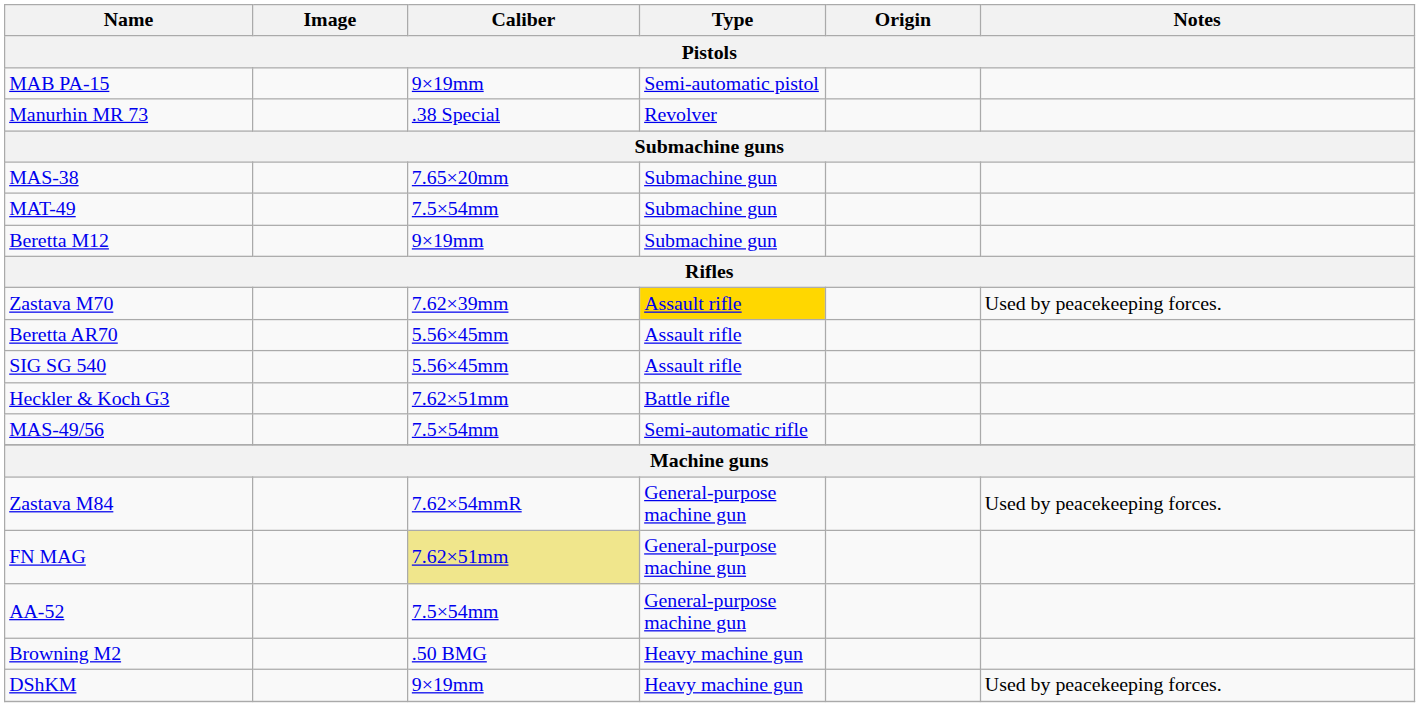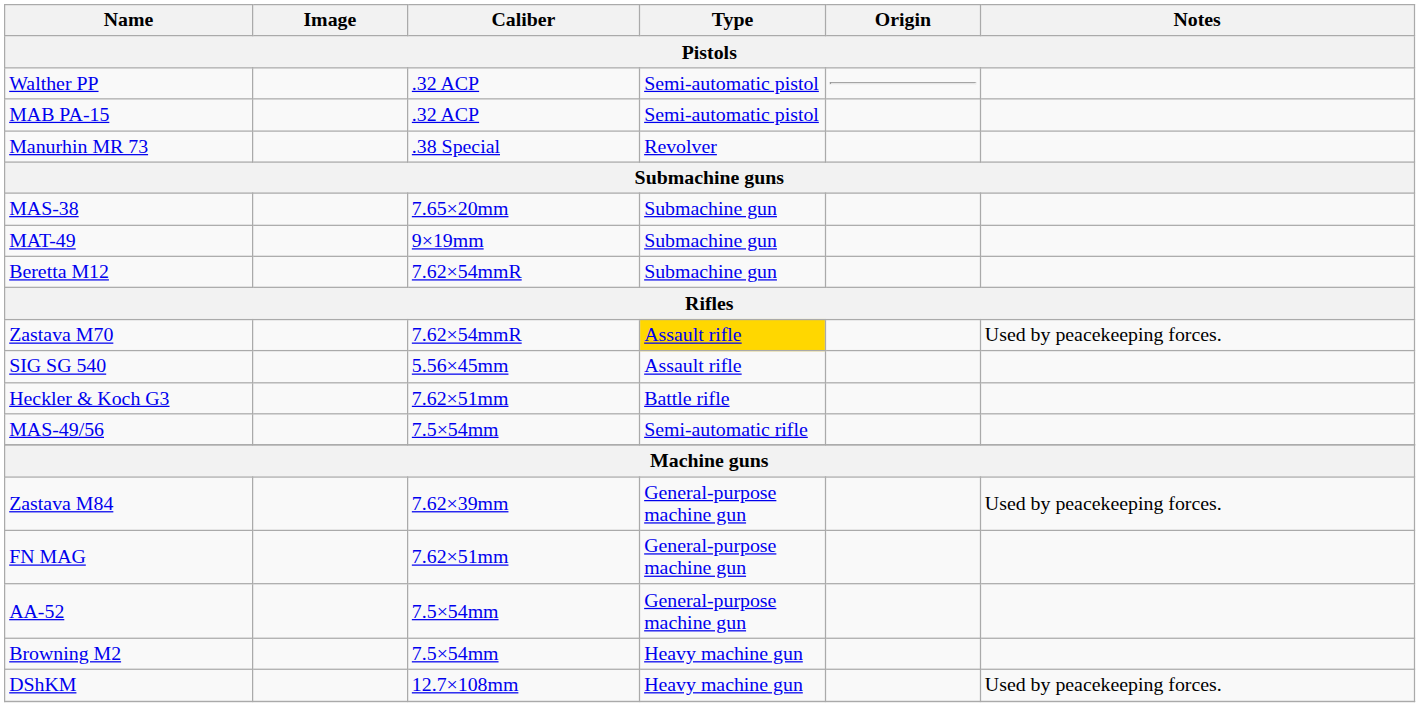 <table class="wikitable" style="width:90%;">
 <tr>
 <th width=16%>Name</th>
 <th width=10%>Image</th>
 <th width=15%>Caliber</th>
 <th width=12%>Type</th>
 <th width=10%>Origin</th>
 <th width=28%>Notes</th>
 </tr>
 <tr>
 <th colspan="6">Pistols</th>
 </tr>
 <tr>
+<td><a href='#'>Walther PP</a></td>
+<td></td>
+<td><a href='#'>.32 ACP</a></td>
+<td><a href='#'>Semi-automatic pistol</a></td>
+<td><hr></td>
+<td></td>
+</tr>
+<tr>
 <td><a href='#'>MAB PA-15</a></td>
 <td></td>
-<td><a href='#'>9×19mm</a></td>
+<td><a href='#'>.32 ACP</a></td>
 <td><a href='#'>Semi-automatic pistol</a></td>
 <td></td>
 <td></td>
 </tr>
 <tr>
 <td><a href='#'>Manurhin MR 73</a></td>
 <td></td>
 <td><a href='#'>.38 Special</a></td>
 <td><a href='#'>Revolver</a></td>
 <td></td>
 <td></td>
 </tr>
 <tr>
 <th colspan="6">Submachine guns</th>
 </tr>
 <tr>
 <td><a href='#'>MAS-38</a></td>
 <td></td>
 <td><a href='#'>7.65×20mm</a></td>
 <td><a href='#'>Submachine gun</a></td>
 <td></td>
 <td></td>
 </tr>
 <tr>
 <td><a href='#'>MAT-49</a></td>
 <td></td>
-<td><a href='#'>7.5×54mm</a></td>
+<td><a href='#'>9×19mm</a></td>
 <td><a href='#'>Submachine gun</a></td>
 <td></td>
 <td></td>
 </tr>
 <tr>
 <td><a href='#'>Beretta M12</a></td>
 <td></td>
-<td><a href='#'>9×19mm</a></td>
+<td><a href='#'>7.62×54mmR</a></td>
 <td><a href='#'>Submachine gun</a></td>
 <td></td>
 <td></td>
 </tr>
 <tr>
 <th colspan="6">Rifles</th>
 </tr>
 <tr>
 <td><a href='#'>Zastava M70</a></td>
 <td></td>
-<td><a href='#'>7.62×39mm</a></td>
+<td><a href='#'>7.62×54mmR</a></td>
 <td style="background: gold;"><a href='#'>Assault rifle</a></td>
 <td></td>
 <td>Used by peacekeeping forces.</td>
-</tr>
-<tr>
-<td><a href='#'>Beretta AR70</a></td>
-<td></td>
-<td><a href='#'>5.56×45mm</a></td>
-<td><a href='#'>Assault rifle</a></td>
-<td></td>
-<td></td>
 </tr>
 <tr>
 <td><a href='#'>SIG SG 540</a></td>
 <td></td>
 <td><a href='#'>5.56×45mm</a></td>
 <td><a href='#'>Assault rifle</a></td>
 <td></td>
 <td></td>
 </tr>
 <tr>
 <td><a href='#'>Heckler & Koch G3</a></td>
 <td></td>
 <td><a href='#'>7.62×51mm</a></td>
 <td><a href='#'>Battle rifle</a></td>
 <td></td>
 <td></td>
 </tr>
 <tr>
 <td><a href='#'>MAS-49/56</a></td>
 <td></td>
 <td><a href='#'>7.5×54mm</a></td>
 <td><a href='#'>Semi-automatic rifle</a></td>
 <td></td>
 <td></td>
 </tr>
 <tr>
 </tr>
 <tr>
 <th colspan="6">Machine guns</th>
 </tr>
 <tr>
 <td><a href='#'>Zastava M84</a></td>
 <td></td>
-<td><a href='#'>7.62×54mmR</a></td>
+<td><a href='#'>7.62×39mm</a></td>
 <td><a href='#'>General-purpose machine gun</a></td>
 <td></td>
 <td>Used by peacekeeping forces.</td>
 </tr>
 <tr>
 <td><a href='#'>FN MAG</a></td>
 <td></td>
-<td style="background: khaki;"><a href='#'>7.62×51mm</a></td>
+<td><a href='#'>7.62×51mm</a></td>
 <td><a href='#'>General-purpose machine gun</a></td>
 <td></td>
 <td></td>
 </tr>
 <tr>
 <td><a href='#'>AA-52</a></td>
 <td></td>
 <td><a href='#'>7.5×54mm</a></td>
 <td><a href='#'>General-purpose machine gun</a></td>
 <td></td>
 <td></td>
 </tr>
 <tr>
 <td><a href='#'>Browning M2</a></td>
 <td></td>
-<td><a href='#'>.50 BMG</a></td>
+<td><a href='#'>7.5×54mm</a></td>
 <td><a href='#'>Heavy machine gun</a></td>
 <td></td>
 <td></td>
 </tr>
 <tr>
 <td><a href='#'>DShKM</a></td>
 <td></td>
-<td><a href='#'>9×19mm</a></td>
+<td><a href='#'>12.7×108mm</a></td>
 <td><a href='#'>Heavy machine gun</a></td>
 <td></td>
 <td>Used by peacekeeping forces.</td>
 </tr>
 <tr>
 </tr>
 </table>
